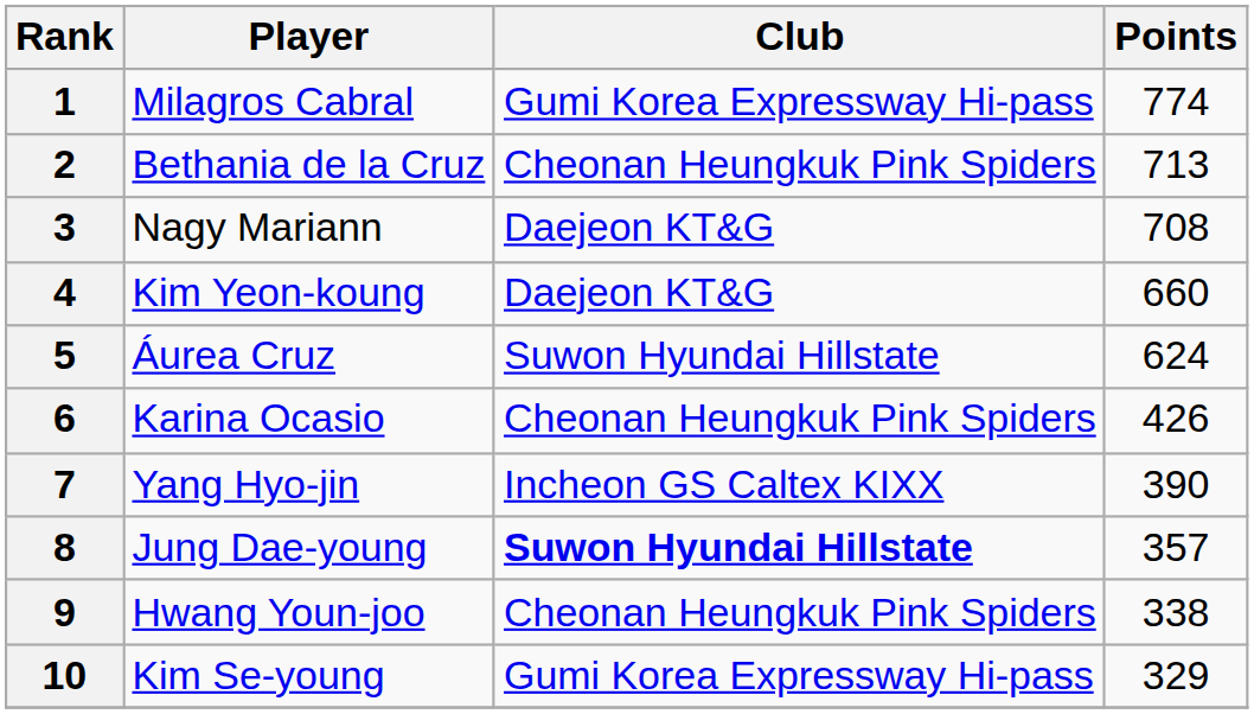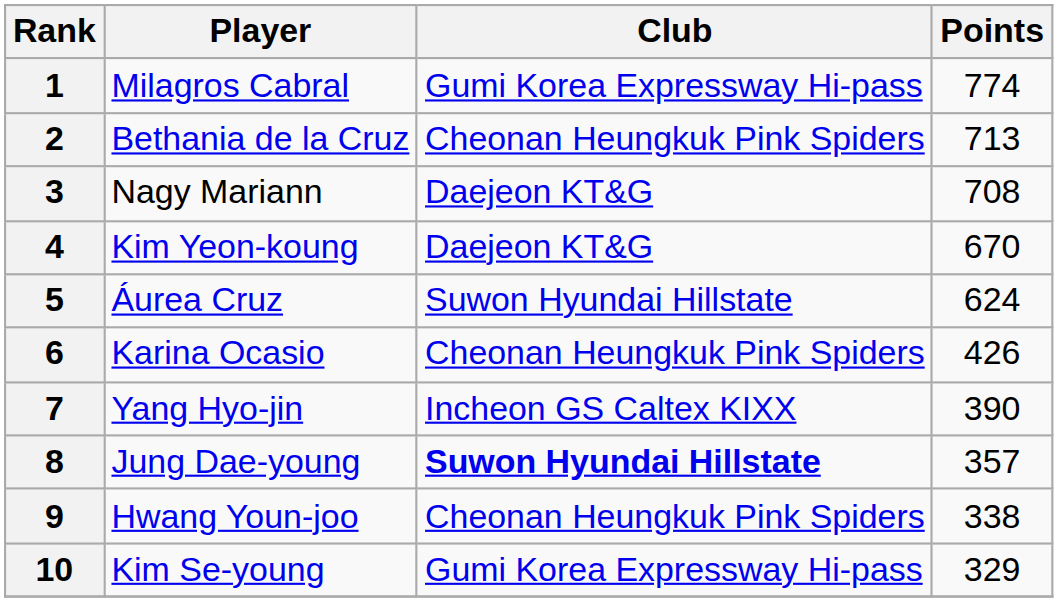 <table class=wikitable>
 <tr>
 <th>Rank</th>
 <th>Player</th>
 <th>Club</th>
 <th>Points</th>
 </tr>
 <tr>
 <th>1</th>
 <td> <a href='#'>Milagros Cabral</a></td>
 <td><a href='#'>Gumi Korea Expressway Hi-pass</a></td>
 <td align=center>774</td>
 </tr>
 <tr>
 <th>2</th>
 <td> <a href='#'>Bethania de la Cruz</a></td>
 <td><a href='#'>Cheonan Heungkuk Pink Spiders</a></td>
 <td align=center>713</td>
 </tr>
 <tr>
 <th>3</th>
 <td> Nagy Mariann</td>
 <td><a href='#'>Daejeon KT&G</a></td>
 <td align=center>708</td>
 </tr>
 <tr>
 <th>4</th>
 <td> <a href='#'>Kim Yeon-koung</a></td>
 <td><a href='#'>Daejeon KT&G</a></td>
-<td align=center>660</td>
+<td align=center>670</td>
 </tr>
 <tr>
 <th>5</th>
 <td> <a href='#'>Áurea Cruz</a></td>
 <td><a href='#'>Suwon Hyundai Hillstate</a></td>
 <td align=center>624</td>
 </tr>
 <tr>
 <th>6</th>
 <td> <a href='#'>Karina Ocasio</a></td>
 <td><a href='#'>Cheonan Heungkuk Pink Spiders</a></td>
 <td align=center>426</td>
 </tr>
 <tr>
 <th>7</th>
 <td> <a href='#'>Yang Hyo-jin</a></td>
 <td><a href='#'>Incheon GS Caltex KIXX</a></td>
 <td align=center>390</td>
 </tr>
 <tr>
 <th>8</th>
 <td> <a href='#'>Jung Dae-young</a></td>
 <td><strong><a href='#'>Suwon Hyundai Hillstate</a></strong></td>
 <td align=center>357</td>
 </tr>
 <tr>
 <th>9</th>
 <td> <a href='#'>Hwang Youn-joo</a></td>
 <td><a href='#'>Cheonan Heungkuk Pink Spiders</a></td>
 <td align=center>338</td>
 </tr>
 <tr>
 <th>10</th>
 <td> <a href='#'>Kim Se-young</a></td>
 <td><a href='#'>Gumi Korea Expressway Hi-pass</a></td>
 <td align=center>329</td>
 </tr>
 <tr>
 </tr>
 </table>
